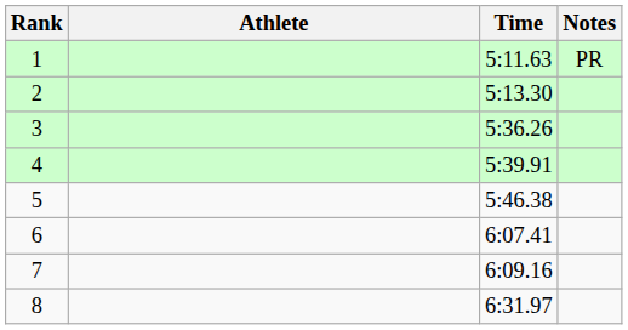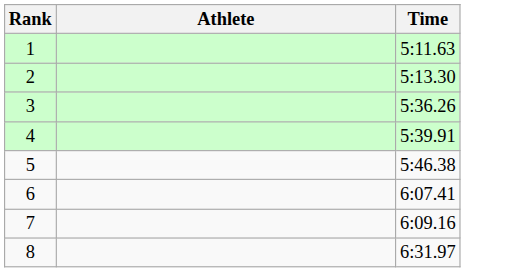 <table class="wikitable" style="text-align:center">
 <tr>
 <th>Rank</th>
 <th Style="width:18em">Athlete</th>
 <th>Time</th>
-<th>Notes</th>
 </tr>
 <tr style="background:#cfc">
 <td>1</td>
 <td style="text-align:left"></td>
 <td>5:11.63</td>
-<td>PR</td>
 </tr>
 <tr style="background:#cfc">
 <td>2</td>
 <td style="text-align:left"></td>
 <td>5:13.30</td>
-<td></td>
 </tr>
 <tr style="background:#cfc">
 <td>3</td>
 <td style="text-align:left"></td>
 <td>5:36.26</td>
-<td></td>
 </tr>
 <tr style="background:#cfc">
 <td>4</td>
 <td style="text-align:left"></td>
 <td>5:39.91</td>
-<td></td>
 </tr>
 <tr>
 <td>5</td>
 <td style="text-align:left"></td>
 <td>5:46.38</td>
-<td></td>
 </tr>
 <tr>
 <td>6</td>
 <td style="text-align:left"></td>
 <td>6:07.41</td>
-<td></td>
 </tr>
 <tr>
 <td>7</td>
 <td style="text-align:left"></td>
 <td>6:09.16</td>
-<td></td>
 </tr>
 <tr>
 <td>8</td>
 <td style="text-align:left"></td>
 <td>6:31.97</td>
-<td></td>
 </tr>
 </table>
